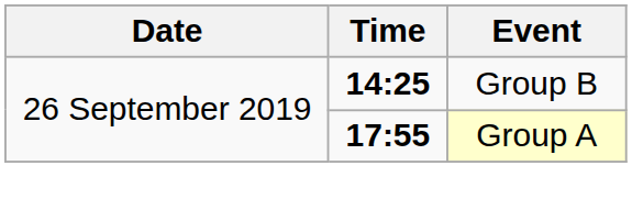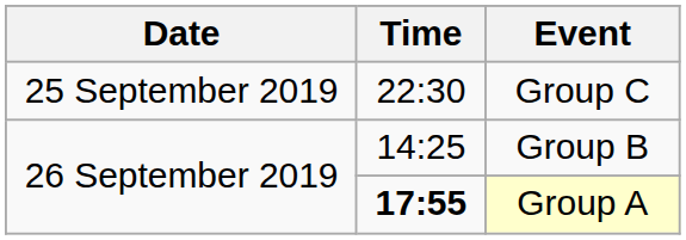 <table class = "wikitable" style="text-align:center;">
 <tr>
 <th width=150>Date</th>
 <th width=50>Time</th>
 <th width=80>Event</th>
 </tr>
 <tr>
+<td>25 September 2019</td>
+<td>22:30</td>
+<td>Group C</td>
+</tr>
+<tr>
 <td rowspan=2>26 September 2019</td>
-<td><strong>14:25</strong></td>
+<td>14:25</td>
 <td>Group B</td>
 </tr>
 <tr>
 <td><strong>17:55</strong></td>
 <td bgcolor="ffffcc">Group A</td>
 </tr>
 </table>
